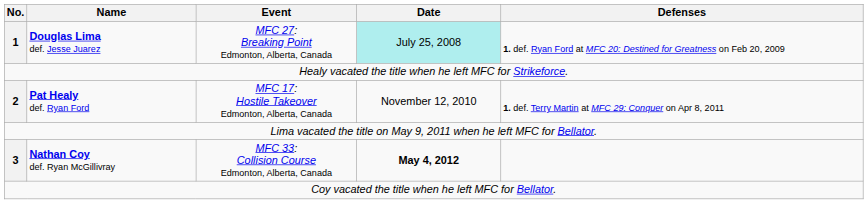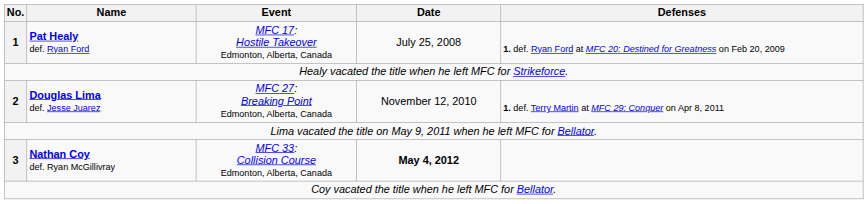 <table class="wikitable" style="width:100%;">
 <tr>
 <th style="width:1%;">No.</th>
 <th style="width:20%;">Name</th>
 <th style="width:19%;">Event</th>
 <th style="width:17%;">Date</th>
 <th style="width:44%;">Defenses</th>
 </tr>
 <tr>
 <th>1</th>
-<td> <strong><a href='#'>Douglas Lima</a></strong><br><small>def. <a href='#'>Jesse Juarez</a></small></td>
-<td align=center><em><a href='#'>MFC 27</a>:</em><br><em><a href='#'>Breaking Point</a></em><br><small>Edmonton, Alberta, Canada</small></td>
-<td align=center style="background: paleturquoise;">July 25, 2008</td>
+<td> <strong><a href='#'>Pat Healy</a></strong><br><small>def. <a href='#'>Ryan Ford</a></small></td>
+<td align=center><em><a href='#'>MFC 17</a>:</em><br><em><a href='#'>Hostile Takeover</a></em><br><small>Edmonton, Alberta, Canada</small></td>
+<td align=center>July 25, 2008</td>
 <td><br><small><strong>1.</strong> def. <a href='#'>Ryan Ford</a> at <em><a href='#'>MFC 20: Destined for Greatness</a></em> on Feb 20, 2009</small></td>
 </tr>
 <tr>
 <td style="text-align:center;" colspan="5"><em>Healy vacated the title when he left MFC for <a href='#'>Strikeforce</a>.</em></td>
 </tr>
 <tr>
 <th>2</th>
-<td> <strong><a href='#'>Pat Healy</a></strong><br><small>def. <a href='#'>Ryan Ford</a></small></td>
-<td align=center><em><a href='#'>MFC 17</a>:</em><br><em><a href='#'>Hostile Takeover</a></em><br><small>Edmonton, Alberta, Canada</small></td>
+<td> <strong><a href='#'>Douglas Lima</a></strong><br><small>def. <a href='#'>Jesse Juarez</a></small></td>
+<td align=center><em><a href='#'>MFC 27</a>:</em><br><em><a href='#'>Breaking Point</a></em><br><small>Edmonton, Alberta, Canada</small></td>
 <td align=center>November 12, 2010</td>
 <td><br><small><strong>1.</strong> def. <a href='#'>Terry Martin</a> at <em><a href='#'>MFC 29: Conquer</a></em> on Apr 8, 2011</small></td>
 </tr>
 <tr>
 <td style="text-align:center;" colspan="5"><em>Lima vacated the title on May 9, 2011 when he left MFC for <a href='#'>Bellator</a>.</em></td>
 </tr>
 <tr>
 <th>3</th>
 <td> <strong><a href='#'>Nathan Coy</a></strong><br><small>def. Ryan McGillivray</small></td>
 <td align=center><em><a href='#'>MFC 33</a>:</em><br><em><a href='#'>Collision Course</a></em><br><small>Edmonton, Alberta, Canada</small></td>
 <td align=center><strong>May 4, 2012</strong></td>
 <td></td>
 </tr>
 <tr>
 <td style="text-align:center;" colspan="5"><em>Coy vacated the title when he left MFC for <a href='#'>Bellator</a>.</em></td>
 </tr>
 </table>
